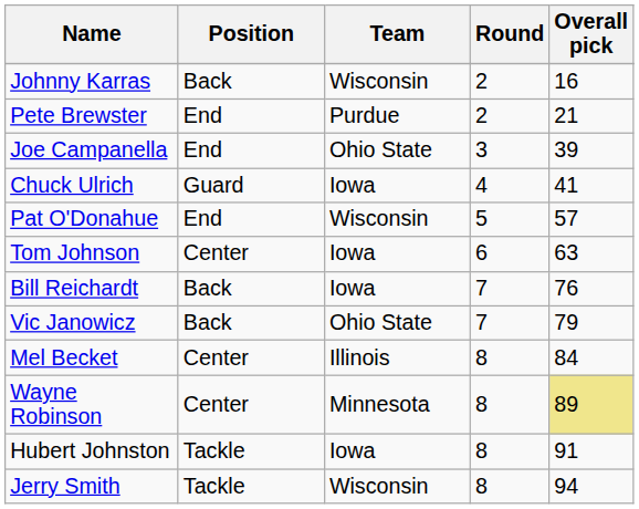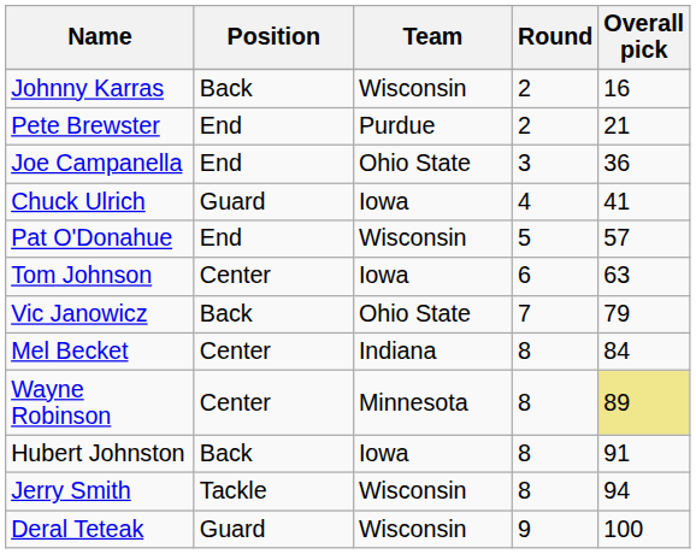 <table class="sortable wikitable">
 <tr>
 <th width="120">Name</th>
 <th width="100">Position</th>
 <th width="100">Team</th>
 <th width="25">Round</th>
 <th width="25">Overall pick</th>
 </tr>
 <tr align="left" bgcolor="">
 </tr>
 <tr>
 <td><a href='#'>Johnny Karras</a></td>
 <td>Back</td>
 <td>Wisconsin</td>
 <td>2</td>
 <td>16</td>
 </tr>
 <tr>
 <td><a href='#'>Pete Brewster</a></td>
 <td>End</td>
 <td>Purdue</td>
 <td>2</td>
 <td>21</td>
 </tr>
 <tr>
 <td><a href='#'>Joe Campanella</a></td>
 <td>End</td>
 <td>Ohio State</td>
 <td>3</td>
-<td>39</td>
+<td>36</td>
 </tr>
 <tr>
 <td><a href='#'>Chuck Ulrich</a></td>
 <td>Guard</td>
 <td>Iowa</td>
 <td>4</td>
 <td>41</td>
 </tr>
 <tr>
 <td><a href='#'>Pat O'Donahue</a></td>
 <td>End</td>
 <td>Wisconsin</td>
 <td>5</td>
 <td>57</td>
 </tr>
 <tr>
 <td><a href='#'>Tom Johnson</a></td>
 <td>Center</td>
 <td>Iowa</td>
 <td>6</td>
 <td>63</td>
 </tr>
 <tr>
-<td><a href='#'>Bill Reichardt</a></td>
-<td>Back</td>
-<td>Iowa</td>
-<td>7</td>
-<td>76</td>
-</tr>
-<tr>
 <td><a href='#'>Vic Janowicz</a></td>
 <td>Back</td>
 <td>Ohio State</td>
 <td>7</td>
 <td>79</td>
 </tr>
 <tr>
 <td><a href='#'>Mel Becket</a></td>
 <td>Center</td>
-<td>Illinois</td>
+<td>Indiana</td>
 <td>8</td>
 <td>84</td>
 </tr>
 <tr>
 <td><a href='#'>Wayne Robinson</a></td>
 <td>Center</td>
 <td>Minnesota</td>
 <td>8</td>
 <td style="background: khaki;">89</td>
 </tr>
 <tr>
 <td>Hubert Johnston</td>
-<td>Tackle</td>
+<td>Back</td>
 <td>Iowa</td>
 <td>8</td>
 <td>91</td>
 </tr>
 <tr>
 <td><a href='#'>Jerry Smith</a></td>
 <td>Tackle</td>
 <td>Wisconsin</td>
 <td>8</td>
 <td>94</td>
 </tr>
+<tr>
+<td><a href='#'>Deral Teteak</a></td>
+<td>Guard</td>
+<td>Wisconsin</td>
+<td>9</td>
+<td>100</td>
+</tr>
 </table>
